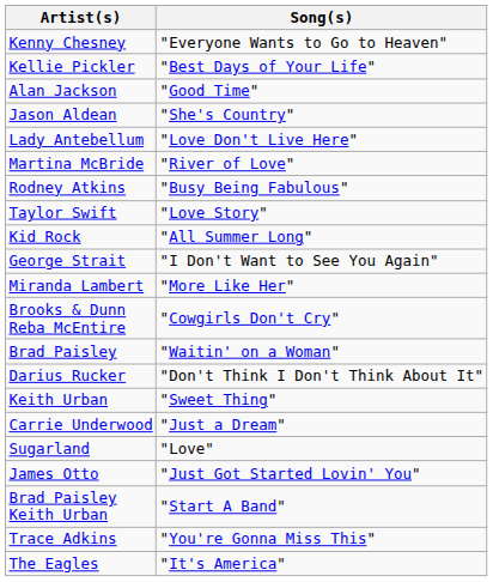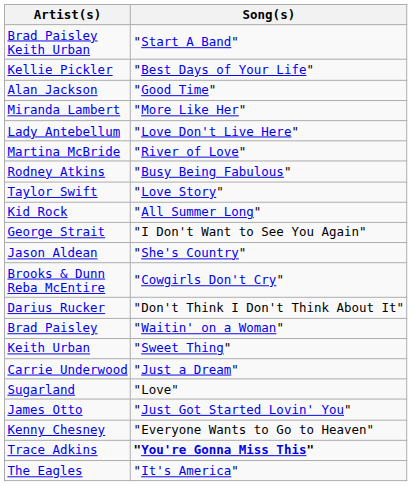 <table class="wikitable">
 <tr>
 <th>Artist(s)</th>
 <th>Song(s)</th>
 </tr>
 <tr>
-<td><a href='#'>Kenny Chesney</a></td>
-<td>"Everyone Wants to Go to Heaven"</td>
+<td><a href='#'>Brad Paisley</a><br><a href='#'>Keith Urban</a></td>
+<td>"<a href='#'>Start A Band</a>"</td>
 </tr>
 <tr>
 <td><a href='#'>Kellie Pickler</a></td>
 <td>"<a href='#'>Best Days of Your Life</a>"</td>
 </tr>
 <tr>
 <td><a href='#'>Alan Jackson</a></td>
 <td>"<a href='#'>Good Time</a>"</td>
 </tr>
 <tr>
-<td><a href='#'>Jason Aldean</a></td>
-<td>"<a href='#'>She's Country</a>"</td>
+<td><a href='#'>Miranda Lambert</a></td>
+<td>"<a href='#'>More Like Her</a>"</td>
 </tr>
 <tr>
 <td><a href='#'>Lady Antebellum</a></td>
 <td>"<a href='#'>Love Don't Live Here</a>"</td>
 </tr>
 <tr>
 <td><a href='#'>Martina McBride</a></td>
 <td>"<a href='#'>River of Love</a>"</td>
 </tr>
 <tr>
 <td><a href='#'>Rodney Atkins</a></td>
 <td>"<a href='#'>Busy Being Fabulous</a>"</td>
 </tr>
 <tr>
 <td><a href='#'>Taylor Swift</a></td>
 <td>"<a href='#'>Love Story</a>"</td>
 </tr>
 <tr>
 <td><a href='#'>Kid Rock</a></td>
 <td>"<a href='#'>All Summer Long</a>"</td>
 </tr>
 <tr>
 <td><a href='#'>George Strait</a></td>
 <td>"I Don't Want to See You Again"</td>
 </tr>
 <tr>
-<td><a href='#'>Miranda Lambert</a></td>
-<td>"<a href='#'>More Like Her</a>"</td>
+<td><a href='#'>Jason Aldean</a></td>
+<td>"<a href='#'>She's Country</a>"</td>
 </tr>
 <tr>
 <td><a href='#'>Brooks & Dunn</a><br><a href='#'>Reba McEntire</a></td>
 <td>"<a href='#'>Cowgirls Don't Cry</a>"</td>
 </tr>
 <tr>
+<td><a href='#'>Darius Rucker</a></td>
+<td>"Don't Think I Don't Think About It"</td>
+</tr>
+<tr>
 <td><a href='#'>Brad Paisley</a></td>
 <td>"<a href='#'>Waitin' on a Woman</a>"</td>
-</tr>
-<tr>
-<td><a href='#'>Darius Rucker</a></td>
-<td>"Don't Think I Don't Think About It"</td>
 </tr>
 <tr>
 <td><a href='#'>Keith Urban</a></td>
 <td>"<a href='#'>Sweet Thing</a>"</td>
 </tr>
 <tr>
 <td><a href='#'>Carrie Underwood</a></td>
 <td>"<a href='#'>Just a Dream</a>"</td>
 </tr>
 <tr>
 <td><a href='#'>Sugarland</a></td>
 <td>"Love"</td>
 </tr>
 <tr>
 <td><a href='#'>James Otto</a></td>
 <td>"<a href='#'>Just Got Started Lovin' You</a>"</td>
 </tr>
 <tr>
-<td><a href='#'>Brad Paisley</a><br><a href='#'>Keith Urban</a></td>
-<td>"<a href='#'>Start A Band</a>"</td>
+<td><a href='#'>Kenny Chesney</a></td>
+<td>"Everyone Wants to Go to Heaven"</td>
 </tr>
 <tr>
 <td><a href='#'>Trace Adkins</a></td>
-<td>"<a href='#'>You're Gonna Miss This</a>"</td>
+<td><strong>"<a href='#'>You're Gonna Miss This</a>"</strong></td>
 </tr>
 <tr>
 <td><a href='#'>The Eagles</a></td>
 <td>"<a href='#'>It's America</a>"</td>
 </tr>
 </table>
